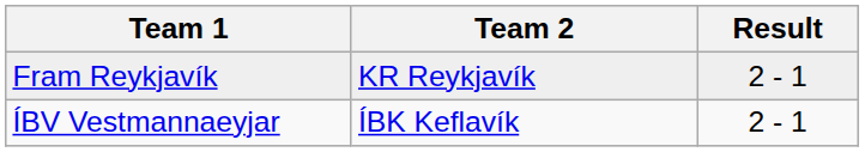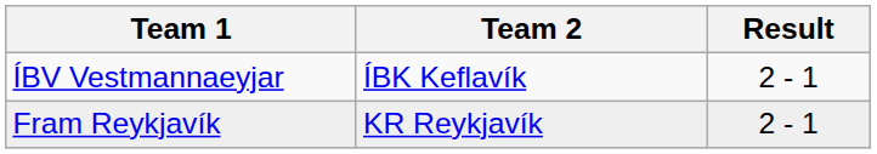 <table class="wikitable">
 <tr>
 <th width="180">Team 1</th>
 <th width="180">Team 2</th>
 <th width="80">Result</th>
 </tr>
+<tr>
+<td><a href='#'>ÍBV Vestmannaeyjar</a></td>
+<td><a href='#'>ÍBK Keflavík</a></td>
+<td align="center">2 - 1</td>
+</tr>
 <tr style="background:#EFEFEF">
 <td><a href='#'>Fram Reykjavík</a></td>
 <td><a href='#'>KR Reykjavík</a></td>
 <td align="center">2 - 1</td>
 </tr>
-<tr>
-<td><a href='#'>ÍBV Vestmannaeyjar</a></td>
-<td><a href='#'>ÍBK Keflavík</a></td>
-<td align="center">2 - 1</td>
-</tr>
 </table>
